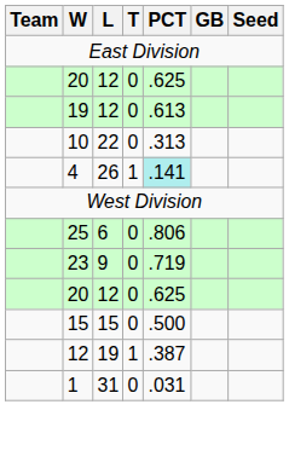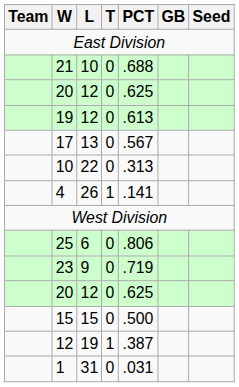 <table class=wikitable>
 <tr>
 <th>Team</th>
 <th>W</th>
 <th>L</th>
 <th>T</th>
 <th>PCT</th>
 <th>GB</th>
 <th>Seed</th>
 </tr>
 <tr>
 <td colspan=7 align=center><em>East Division</em></td>
+</tr>
+<tr bgcolor=#ccffcc>
+<td></td>
+<td>21</td>
+<td>10</td>
+<td>0</td>
+<td>.688</td>
+<td></td>
+<td></td>
 </tr>
 <tr bgcolor=#ccffcc>
 <td></td>
 <td>20</td>
 <td>12</td>
 <td>0</td>
 <td>.625</td>
 <td></td>
 <td></td>
 </tr>
 <tr bgcolor=#ccffcc>
 <td></td>
 <td>19</td>
 <td>12</td>
 <td>0</td>
 <td>.613</td>
 <td></td>
 <td></td>
 </tr>
 <tr>
 <td></td>
+<td>17</td>
+<td>13</td>
+<td>0</td>
+<td>.567</td>
+<td></td>
+<td></td>
+</tr>
+<tr>
+<td></td>
 <td>10</td>
 <td>22</td>
 <td>0</td>
 <td>.313</td>
 <td></td>
 <td></td>
 </tr>
 <tr>
 <td></td>
 <td>4</td>
 <td>26</td>
 <td>1</td>
-<td style="background: paleturquoise;">.141</td>
+<td>.141</td>
 <td></td>
 <td></td>
 </tr>
 <tr>
 <td colspan=7 align=center><em>West Division</em></td>
 </tr>
 <tr bgcolor=#ccffcc>
 <td></td>
 <td>25</td>
 <td>6</td>
 <td>0</td>
 <td>.806</td>
 <td></td>
 <td></td>
 </tr>
 <tr bgcolor=#ccffcc>
 <td></td>
 <td>23</td>
 <td>9</td>
 <td>0</td>
 <td>.719</td>
 <td></td>
 <td></td>
 </tr>
 <tr bgcolor=#ccffcc>
 <td></td>
 <td>20</td>
 <td>12</td>
 <td>0</td>
 <td>.625</td>
 <td></td>
 <td></td>
 </tr>
 <tr>
 <td></td>
 <td>15</td>
 <td>15</td>
 <td>0</td>
 <td>.500</td>
 <td></td>
 <td></td>
 </tr>
 <tr>
 <td></td>
 <td>12</td>
 <td>19</td>
 <td>1</td>
 <td>.387</td>
 <td></td>
 <td></td>
 </tr>
 <tr>
 <td></td>
 <td>1</td>
 <td>31</td>
 <td>0</td>
 <td>.031</td>
 <td></td>
 <td></td>
 </tr>
 </table>
